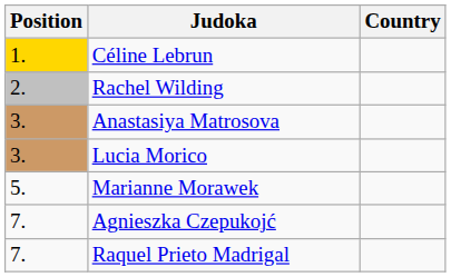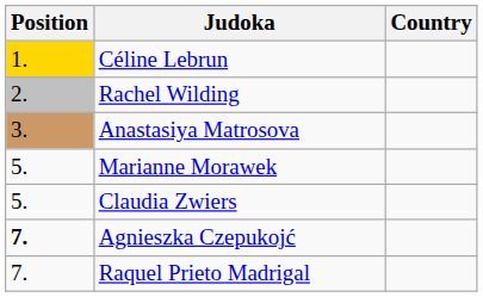 <table class=wikitable>
 <tr>
 <th width=10>Position</th>
 <th width=200>Judoka</th>
 <th width=10>Country</th>
 </tr>
 <tr>
 <td bgcolor=gold>1.</td>
 <td><a href='#'>Céline Lebrun</a></td>
 <td></td>
 </tr>
 <tr>
 <td bgcolor="silver">2.</td>
 <td><a href='#'>Rachel Wilding</a></td>
 <td></td>
 </tr>
 <tr>
 <td bgcolor="CC9966">3.</td>
 <td><a href='#'>Anastasiya Matrosova</a></td>
 <td></td>
 </tr>
 <tr>
-<td bgcolor="CC9966">3.</td>
-<td><a href='#'>Lucia Morico</a></td>
-<td></td>
-</tr>
-<tr>
 <td>5.</td>
 <td><a href='#'>Marianne Morawek</a></td>
 <td></td>
 </tr>
 <tr>
-<td>7.</td>
+<td>5.</td>
+<td><a href='#'>Claudia Zwiers</a></td>
+<td></td>
+</tr>
+<tr>
+<td><strong>7.</strong></td>
 <td><a href='#'>Agnieszka Czepukojć</a></td>
 <td></td>
 </tr>
 <tr>
 <td>7.</td>
 <td><a href='#'>Raquel Prieto Madrigal</a></td>
 <td></td>
 </tr>
 </table>
